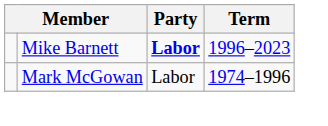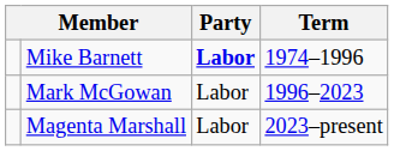 <table class="wikitable">
 <tr>
 <th colspan="2">Member</th>
 <th>Party</th>
 <th>Term</th>
 </tr>
 <tr>
 <td> </td>
 <td><a href='#'>Mike Barnett</a></td>
 <td><strong><a href='#'>Labor</a></strong></td>
-<td><a href='#'>1996</a>–<a href='#'>2023</a></td>
+<td><a href='#'>1974</a>–1996</td>
 </tr>
 <tr>
 <td> </td>
 <td><a href='#'>Mark McGowan</a></td>
 <td>Labor</td>
-<td><a href='#'>1974</a>–1996</td>
+<td><a href='#'>1996</a>–<a href='#'>2023</a></td>
+</tr>
+<tr>
+<td> </td>
+<td><a href='#'>Magenta Marshall</a></td>
+<td>Labor</td>
+<td><a href='#'>2023</a>–present</td>
 </tr>
 </table>
